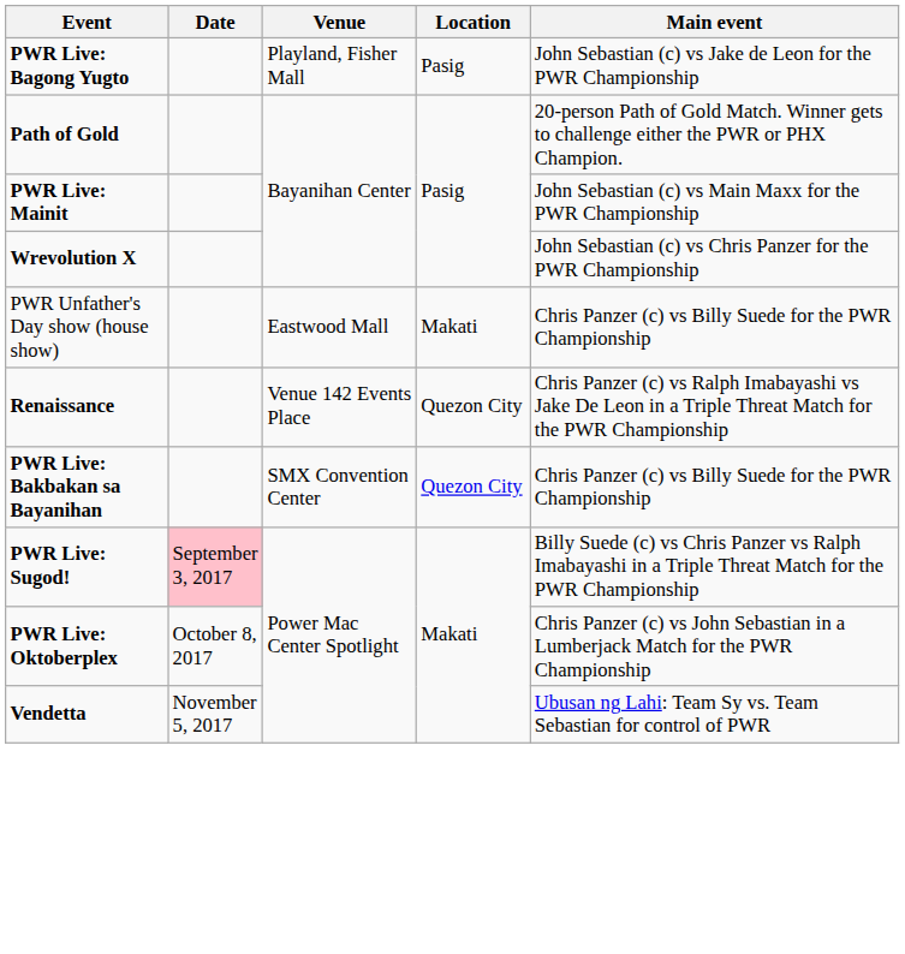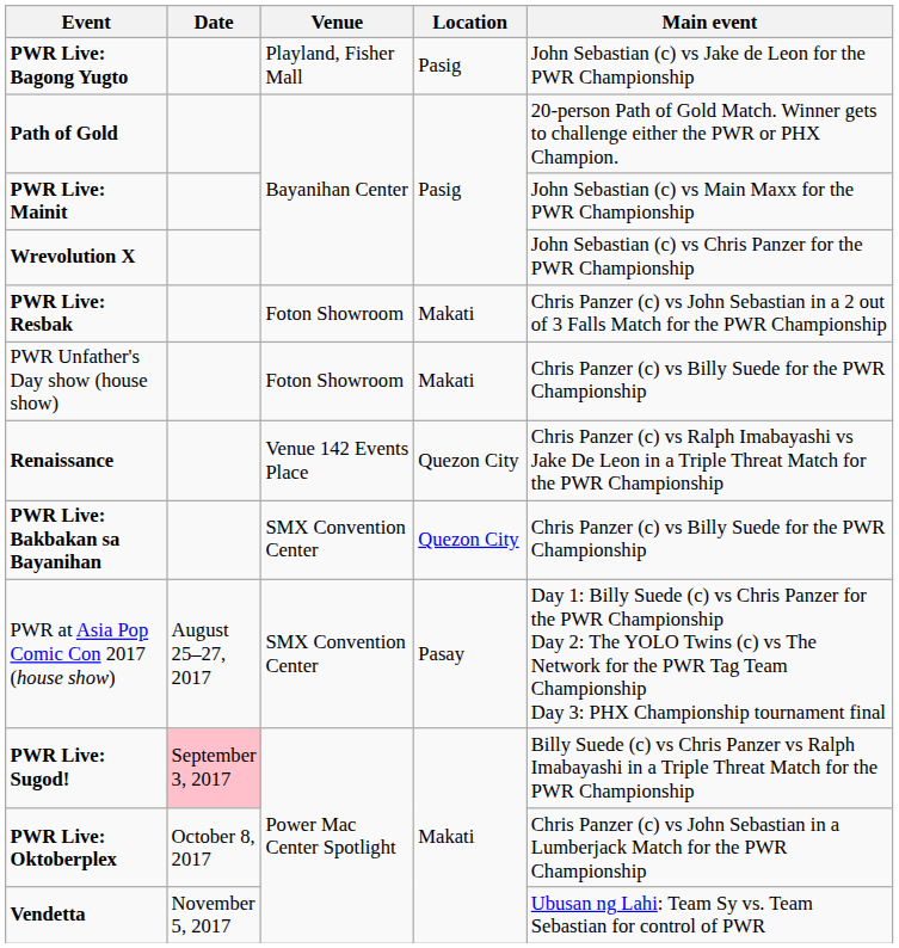 <table class="sortable wikitable succession-box" style="font-size:85%;">
 <tr>
 <th scope="col" style="width:150px;">Event</th>
 <th scope="col" style="width:10px;">Date</th>
 <th scope="col" style="width:150px;">Venue</th>
 <th scope="col" style="width:100px;">Location</th>
 <th scope="col" style="width:490px;">Main event</th>
 </tr>
 <tr>
 <td><strong>PWR Live: Bagong Yugto</strong></td>
 <td></td>
 <td>Playland, Fisher Mall</td>
 <td>Pasig</td>
 <td>John Sebastian (c) vs Jake de Leon for the PWR Championship</td>
 </tr>
 <tr>
 <td><strong>Path of Gold</strong></td>
 <td></td>
 <td rowspan=3>Bayanihan Center</td>
 <td rowspan=3>Pasig</td>
 <td>20-person Path of Gold Match. Winner gets to challenge either the PWR or PHX Champion.</td>
 </tr>
 <tr>
 <td><strong>PWR Live: Mainit</strong></td>
 <td></td>
 <td>John Sebastian (c) vs Main Maxx for the PWR Championship</td>
 </tr>
 <tr>
 <td><strong>Wrevolution X</strong></td>
 <td></td>
 <td>John Sebastian (c) vs Chris Panzer for the PWR Championship</td>
 </tr>
 <tr>
+<td><strong>PWR Live: Resbak</strong></td>
+<td></td>
+<td>Foton Showroom</td>
+<td>Makati</td>
+<td>Chris Panzer (c) vs John Sebastian in a 2 out of 3 Falls Match for the PWR Championship</td>
+</tr>
+<tr>
 <td>PWR Unfather's Day show (house show)</td>
 <td></td>
-<td>Eastwood Mall</td>
+<td>Foton Showroom</td>
 <td>Makati</td>
 <td>Chris Panzer (c) vs Billy Suede for the PWR Championship</td>
 </tr>
 <tr>
 <td><strong>Renaissance</strong></td>
 <td></td>
 <td>Venue 142 Events Place</td>
 <td>Quezon City</td>
 <td>Chris Panzer (c) vs Ralph Imabayashi vs Jake De Leon in a Triple Threat Match for the PWR Championship</td>
 </tr>
 <tr>
 <td><strong>PWR Live: Bakbakan sa Bayanihan</strong></td>
 <td></td>
 <td>SMX Convention Center</td>
 <td><a href='#'>Quezon City</a></td>
 <td>Chris Panzer (c) vs Billy Suede for the PWR Championship</td>
+</tr>
+<tr>
+<td>PWR at <a href='#'>Asia Pop Comic Con</a> 2017 (<em>house show</em>)</td>
+<td>August 25–27, 2017</td>
+<td>SMX Convention Center</td>
+<td>Pasay</td>
+<td>Day 1: Billy Suede (c) vs Chris Panzer for the PWR Championship<br>Day 2: The YOLO Twins (c) vs The Network for the PWR Tag Team Championship<br>Day 3: PHX Championship tournament final</td>
 </tr>
 <tr>
 <td><strong>PWR Live: Sugod!</strong></td>
 <td style="background: pink;">September 3, 2017</td>
 <td rowspan=3>Power Mac Center Spotlight</td>
 <td rowspan=3>Makati</td>
 <td>Billy Suede (c) vs Chris Panzer vs Ralph Imabayashi in a Triple Threat Match for the PWR Championship</td>
 </tr>
 <tr>
 <td><strong>PWR Live: Oktoberplex</strong></td>
 <td>October 8, 2017</td>
 <td>Chris Panzer (c) vs John Sebastian in a Lumberjack Match for the PWR Championship</td>
 </tr>
 <tr>
 <td><strong>Vendetta</strong></td>
 <td>November 5, 2017</td>
 <td><a href='#'>Ubusan ng Lahi</a>: Team Sy vs. Team Sebastian for control of PWR</td>
 </tr>
 </table>
